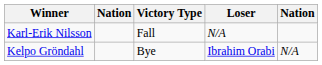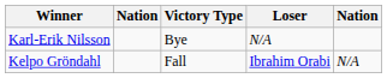 <table class="wikitable sortable" style="text-align:left;">
 <tr>
 <th>Winner</th>
 <th>Nation</th>
 <th>Victory Type</th>
 <th>Loser</th>
 <th>Nation</th>
 </tr>
 <tr>
 <td><a href='#'>Karl-Erik Nilsson</a></td>
 <td></td>
-<td>Fall</td>
+<td>Bye</td>
 <td><em>N/A</em></td>
 <td></td>
 </tr>
 <tr>
 <td><a href='#'>Kelpo Gröndahl</a></td>
 <td></td>
-<td>Bye</td>
+<td>Fall</td>
 <td><a href='#'>Ibrahim Orabi</a></td>
 <td><em>N/A</em></td>
 </tr>
 </table>
